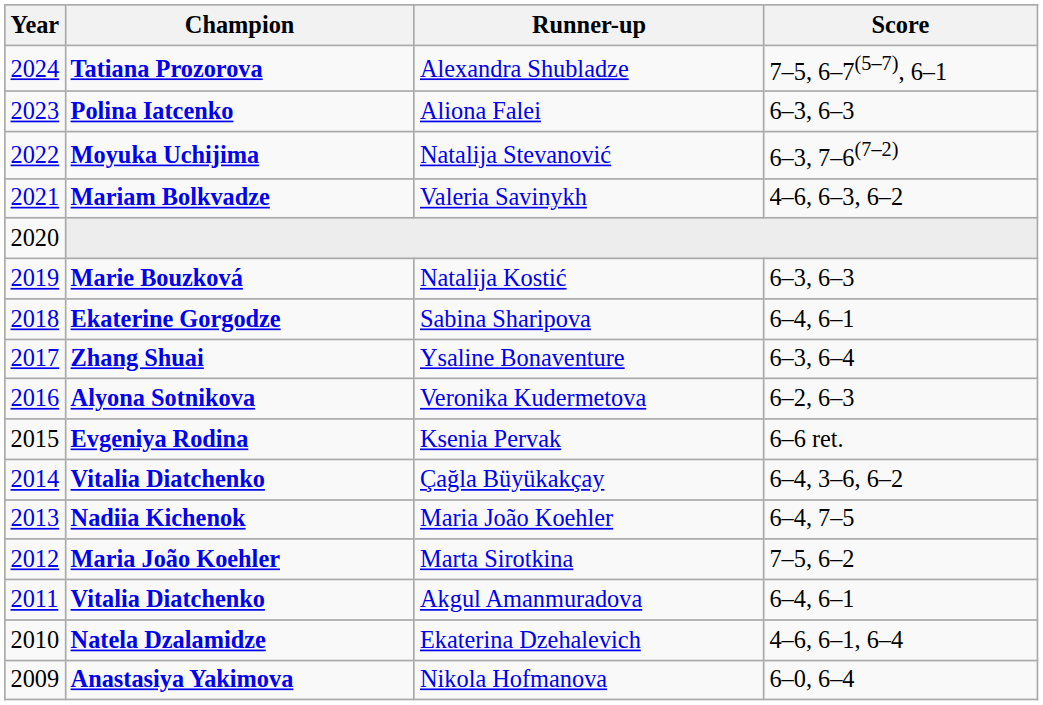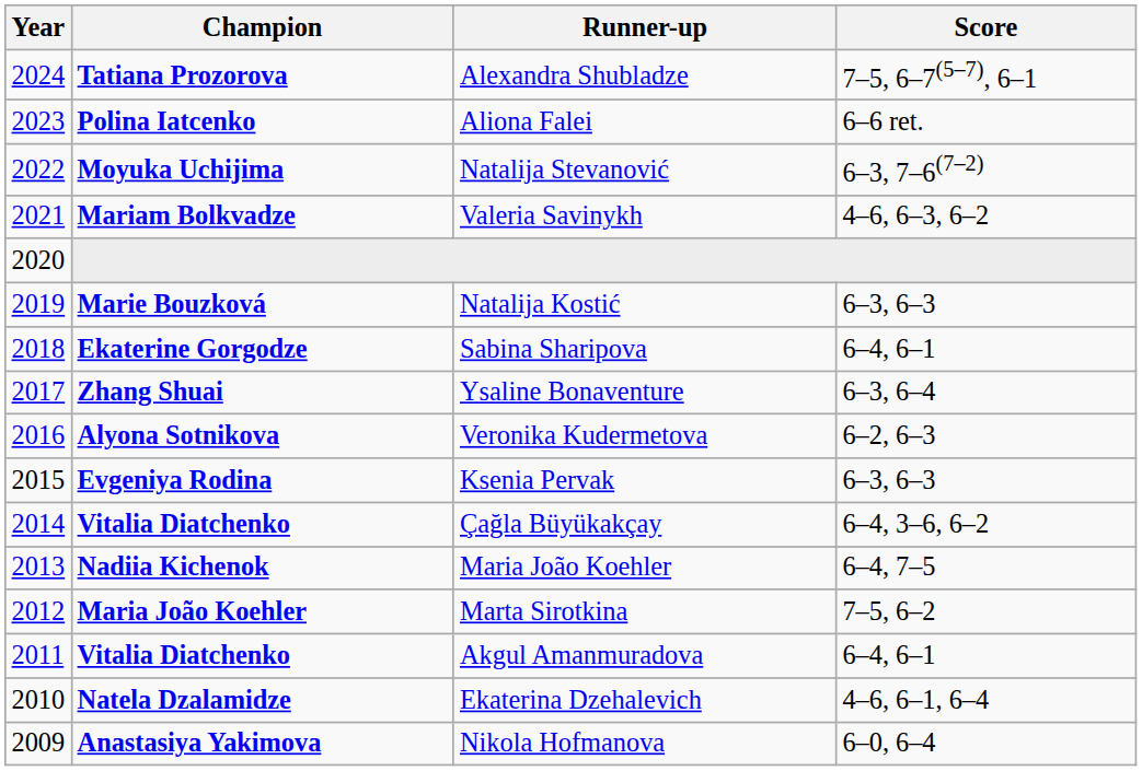 <table class="wikitable" style="font-size:90%">
 <tr>
 <th>Year</th>
 <th width="200">Champion</th>
 <th width="200">Runner-up</th>
 <th width="155">Score</th>
 </tr>
 <tr>
 <td><a href='#'>2024</a></td>
 <td> <strong><a href='#'>Tatiana Prozorova</a></strong></td>
 <td> <a href='#'>Alexandra Shubladze</a></td>
 <td>7–5, 6–7<sup>(5–7)</sup>, 6–1</td>
 </tr>
 <tr>
 <td><a href='#'>2023</a></td>
 <td> <strong><a href='#'>Polina Iatcenko</a></strong></td>
 <td> <a href='#'>Aliona Falei</a></td>
-<td>6–3, 6–3</td>
+<td>6–6 ret.</td>
 </tr>
 <tr>
 <td><a href='#'>2022</a></td>
 <td> <strong><a href='#'>Moyuka Uchijima</a></strong></td>
 <td> <a href='#'>Natalija Stevanović</a></td>
 <td>6–3, 7–6<sup>(7–2)</sup></td>
 </tr>
 <tr>
 <td><a href='#'>2021</a></td>
 <td> <strong><a href='#'>Mariam Bolkvadze</a></strong></td>
 <td> <a href='#'>Valeria Savinykh</a></td>
 <td>4–6, 6–3, 6–2</td>
 </tr>
 <tr>
 <td>2020</td>
 <td colspan=3 bgcolor="#ededed"></td>
 </tr>
 <tr>
 <td><a href='#'>2019</a></td>
 <td> <strong><a href='#'>Marie Bouzková</a></strong></td>
 <td> <a href='#'>Natalija Kostić</a></td>
 <td>6–3, 6–3</td>
 </tr>
 <tr>
 <td><a href='#'>2018</a></td>
 <td> <strong><a href='#'>Ekaterine Gorgodze</a></strong></td>
 <td> <a href='#'>Sabina Sharipova</a></td>
 <td>6–4, 6–1</td>
 </tr>
 <tr>
 <td><a href='#'>2017</a></td>
 <td> <strong><a href='#'>Zhang Shuai</a></strong></td>
 <td> <a href='#'>Ysaline Bonaventure</a></td>
 <td>6–3, 6–4</td>
 </tr>
 <tr>
 <td><a href='#'>2016</a></td>
 <td> <strong><a href='#'>Alyona Sotnikova</a></strong></td>
 <td> <a href='#'>Veronika Kudermetova</a></td>
 <td>6–2, 6–3</td>
 </tr>
 <tr>
 <td>2015</td>
 <td> <strong><a href='#'>Evgeniya Rodina</a></strong></td>
 <td> <a href='#'>Ksenia Pervak</a></td>
-<td>6–6 ret.</td>
+<td>6–3, 6–3</td>
 </tr>
 <tr>
 <td><a href='#'>2014</a></td>
 <td> <strong><a href='#'>Vitalia Diatchenko</a></strong></td>
 <td> <a href='#'>Çağla Büyükakçay</a></td>
 <td>6–4, 3–6, 6–2</td>
 </tr>
 <tr>
 <td><a href='#'>2013</a></td>
 <td> <strong><a href='#'>Nadiia Kichenok</a></strong></td>
 <td> <a href='#'>Maria João Koehler</a></td>
 <td>6–4, 7–5</td>
 </tr>
 <tr>
 <td><a href='#'>2012</a></td>
 <td> <strong><a href='#'>Maria João Koehler</a></strong></td>
 <td> <a href='#'>Marta Sirotkina</a></td>
 <td>7–5, 6–2</td>
 </tr>
 <tr>
 <td><a href='#'>2011</a></td>
 <td> <strong><a href='#'>Vitalia Diatchenko</a></strong></td>
 <td> <a href='#'>Akgul Amanmuradova</a></td>
 <td>6–4, 6–1</td>
 </tr>
 <tr>
 <td>2010</td>
 <td> <strong><a href='#'>Natela Dzalamidze</a></strong></td>
 <td> <a href='#'>Ekaterina Dzehalevich</a></td>
 <td>4–6, 6–1, 6–4</td>
 </tr>
 <tr>
 <td>2009</td>
 <td> <strong><a href='#'>Anastasiya Yakimova</a></strong></td>
 <td> <a href='#'>Nikola Hofmanova</a></td>
 <td>6–0, 6–4</td>
 </tr>
 </table>
